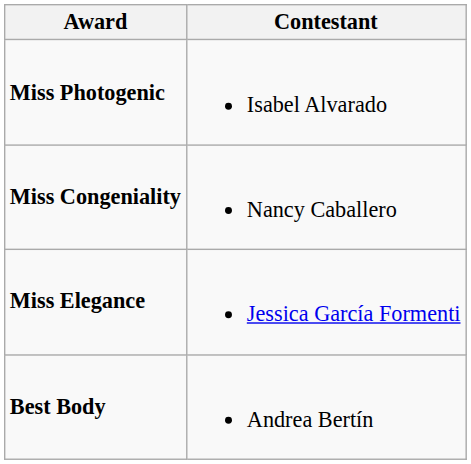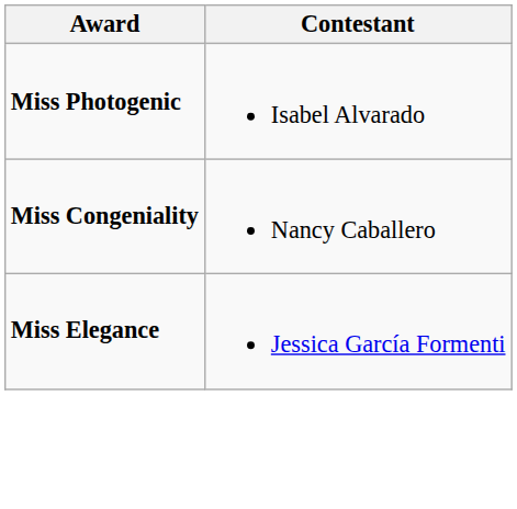 <table class="wikitable">
 <tr>
 <th>Award</th>
 <th>Contestant</th>
 </tr>
 <tr>
 <td><strong>Miss Photogenic</strong></td>
 <td><br><ul><li>Isabel Alvarado</li></ul></td>
 </tr>
 <tr>
 <td><strong>Miss Congeniality</strong></td>
 <td><br><ul><li>Nancy Caballero</li></ul></td>
 </tr>
 <tr>
 <td><strong>Miss Elegance</strong></td>
 <td><br><ul><li><a href='#'>Jessica García Formenti</a></li></ul></td>
 </tr>
-<tr>
-<td><strong>Best Body</strong></td>
-<td><br><ul><li>Andrea Bertín</li></ul></td>
-</tr>
 </table>
